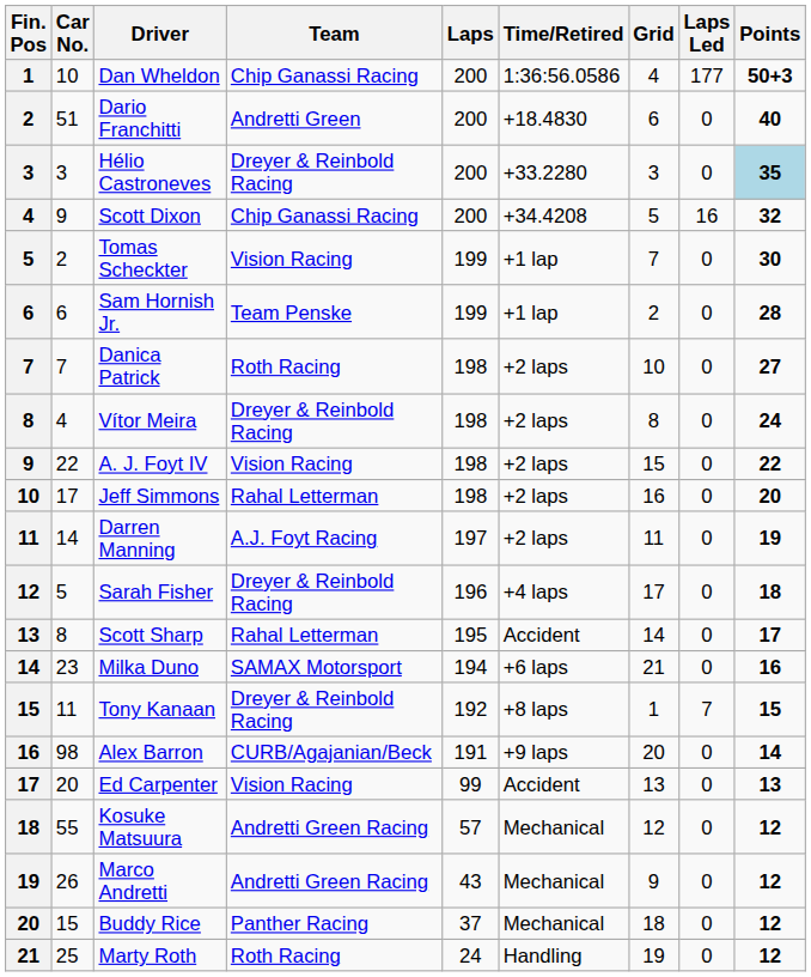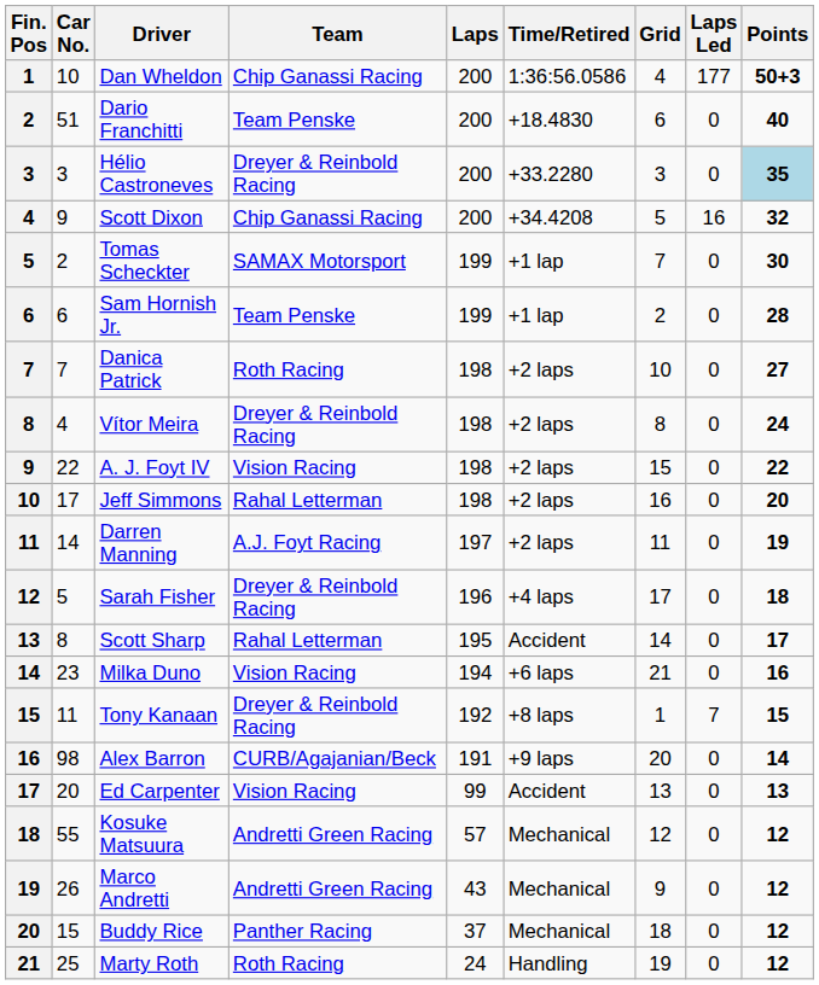 <table class="wikitable" style="font-size:95%;">
 <tr>
 <th>Fin.<br>Pos</th>
 <th>Car<br>No.</th>
 <th>Driver</th>
 <th>Team</th>
 <th>Laps</th>
 <th>Time/Retired</th>
 <th>Grid</th>
 <th>Laps<br>Led</th>
 <th>Points</th>
 </tr>
 <tr>
 <th>1</th>
 <td>10</td>
 <td> <a href='#'>Dan Wheldon</a></td>
 <td><a href='#'>Chip Ganassi Racing</a></td>
 <td align=center>200</td>
 <td align=left>1:36:56.0586</td>
 <td align=center>4</td>
 <td align=center>177</td>
 <td align=center><strong>50+3</strong></td>
 </tr>
 <tr>
 <th>2</th>
 <td>51</td>
 <td> <a href='#'>Dario Franchitti</a></td>
-<td><a href='#'>Andretti Green</a></td>
+<td><a href='#'>Team Penske</a></td>
 <td align=center>200</td>
 <td align=left>+18.4830</td>
 <td align=center>6</td>
 <td align=center>0</td>
 <td align=center><strong>40</strong></td>
 </tr>
 <tr>
 <th>3</th>
 <td>3</td>
 <td> <a href='#'>Hélio Castroneves</a></td>
 <td><a href='#'>Dreyer & Reinbold Racing</a></td>
 <td align=center>200</td>
 <td align=left>+33.2280</td>
 <td align=center>3</td>
 <td align=center>0</td>
 <td align=center style="background: lightblue;"><strong>35</strong></td>
 </tr>
 <tr>
 <th>4</th>
 <td>9</td>
 <td> <a href='#'>Scott Dixon</a></td>
 <td><a href='#'>Chip Ganassi Racing</a></td>
 <td align=center>200</td>
 <td align=left>+34.4208</td>
 <td align=center>5</td>
 <td align=center>16</td>
 <td align=center><strong>32</strong></td>
 </tr>
 <tr>
 <th>5</th>
 <td>2</td>
 <td> <a href='#'>Tomas Scheckter</a></td>
-<td><a href='#'>Vision Racing</a></td>
+<td><a href='#'>SAMAX Motorsport</a></td>
 <td align=center>199</td>
 <td align=left>+1 lap</td>
 <td align=center>7</td>
 <td align=center>0</td>
 <td align=center><strong>30</strong></td>
 </tr>
 <tr>
 <th>6</th>
 <td>6</td>
 <td> <a href='#'>Sam Hornish Jr.</a></td>
 <td><a href='#'>Team Penske</a></td>
 <td align=center>199</td>
 <td align=left>+1 lap</td>
 <td align=center>2</td>
 <td align=center>0</td>
 <td align=center><strong>28</strong></td>
 </tr>
 <tr>
 <th>7</th>
 <td>7</td>
 <td> <a href='#'>Danica Patrick</a></td>
 <td><a href='#'>Roth Racing</a></td>
 <td align=center>198</td>
 <td align=left>+2 laps</td>
 <td align=center>10</td>
 <td align=center>0</td>
 <td align=center><strong>27</strong></td>
 </tr>
 <tr>
 <th>8</th>
 <td>4</td>
 <td> <a href='#'>Vítor Meira</a></td>
 <td><a href='#'>Dreyer & Reinbold Racing</a></td>
 <td align=center>198</td>
 <td align=left>+2 laps</td>
 <td align=center>8</td>
 <td align=center>0</td>
 <td align=center><strong>24</strong></td>
 </tr>
 <tr>
 <th>9</th>
 <td>22</td>
 <td> <a href='#'>A. J. Foyt IV</a></td>
 <td><a href='#'>Vision Racing</a></td>
 <td align=center>198</td>
 <td align=left>+2 laps</td>
 <td align=center>15</td>
 <td align=center>0</td>
 <td align=center><strong>22</strong></td>
 </tr>
 <tr>
 <th>10</th>
 <td>17</td>
 <td> <a href='#'>Jeff Simmons</a></td>
 <td><a href='#'>Rahal Letterman</a></td>
 <td align=center>198</td>
 <td align=left>+2 laps</td>
 <td align=center>16</td>
 <td align=center>0</td>
 <td align=center><strong>20</strong></td>
 </tr>
 <tr>
 <th>11</th>
 <td>14</td>
 <td> <a href='#'>Darren Manning</a></td>
 <td><a href='#'>A.J. Foyt Racing</a></td>
 <td align=center>197</td>
 <td align=left>+2 laps</td>
 <td align=center>11</td>
 <td align=center>0</td>
 <td align=center><strong>19</strong></td>
 </tr>
 <tr>
 <th>12</th>
 <td>5</td>
 <td> <a href='#'>Sarah Fisher</a></td>
 <td><a href='#'>Dreyer & Reinbold Racing</a></td>
 <td align=center>196</td>
 <td align=left>+4 laps</td>
 <td align=center>17</td>
 <td align=center>0</td>
 <td align=center><strong>18</strong></td>
 </tr>
 <tr>
 <th>13</th>
 <td>8</td>
 <td> <a href='#'>Scott Sharp</a></td>
 <td><a href='#'>Rahal Letterman</a></td>
 <td align=center>195</td>
 <td align=left>Accident</td>
 <td align=center>14</td>
 <td align=center>0</td>
 <td align=center><strong>17</strong></td>
 </tr>
 <tr>
 <th>14</th>
 <td>23</td>
 <td> <a href='#'>Milka Duno</a></td>
-<td><a href='#'>SAMAX Motorsport</a></td>
+<td><a href='#'>Vision Racing</a></td>
 <td align=center>194</td>
 <td align=left>+6 laps</td>
 <td align=center>21</td>
 <td align=center>0</td>
 <td align=center><strong>16</strong></td>
 </tr>
 <tr>
 <th>15</th>
 <td>11</td>
 <td> <a href='#'>Tony Kanaan</a></td>
 <td><a href='#'>Dreyer & Reinbold Racing</a></td>
 <td align=center>192</td>
 <td align=left>+8 laps</td>
 <td align=center>1</td>
 <td align=center>7</td>
 <td align=center><strong>15</strong></td>
 </tr>
 <tr>
 <th>16</th>
 <td>98</td>
 <td> <a href='#'>Alex Barron</a></td>
 <td><a href='#'>CURB/Agajanian/Beck</a></td>
 <td align=center>191</td>
 <td align=left>+9 laps</td>
 <td align=center>20</td>
 <td align=center>0</td>
 <td align=center><strong>14</strong></td>
 </tr>
 <tr>
 <th>17</th>
 <td>20</td>
 <td> <a href='#'>Ed Carpenter</a></td>
 <td><a href='#'>Vision Racing</a></td>
 <td align=center>99</td>
 <td align=left>Accident</td>
 <td align=center>13</td>
 <td align=center>0</td>
 <td align=center><strong>13</strong></td>
 </tr>
 <tr>
 <th>18</th>
 <td>55</td>
 <td> <a href='#'>Kosuke Matsuura</a></td>
 <td><a href='#'>Andretti Green Racing</a></td>
 <td align=center>57</td>
 <td align=left>Mechanical</td>
 <td align=center>12</td>
 <td align=center>0</td>
 <td align=center><strong>12</strong></td>
 </tr>
 <tr>
 <th>19</th>
 <td>26</td>
 <td> <a href='#'>Marco Andretti</a></td>
 <td><a href='#'>Andretti Green Racing</a></td>
 <td align=center>43</td>
 <td align=left>Mechanical</td>
 <td align=center>9</td>
 <td align=center>0</td>
 <td align=center><strong>12</strong></td>
 </tr>
 <tr>
 <th>20</th>
 <td>15</td>
 <td> <a href='#'>Buddy Rice</a></td>
 <td><a href='#'>Panther Racing</a></td>
 <td align=center>37</td>
 <td align=left>Mechanical</td>
 <td align=center>18</td>
 <td align=center>0</td>
 <td align=center><strong>12</strong></td>
 </tr>
 <tr>
 <th>21</th>
 <td>25</td>
 <td> <a href='#'>Marty Roth</a></td>
 <td><a href='#'>Roth Racing</a></td>
 <td align=center>24</td>
 <td align=left>Handling</td>
 <td align=center>19</td>
 <td align=center>0</td>
 <td align=center><strong>12</strong></td>
 </tr>
 </table>
